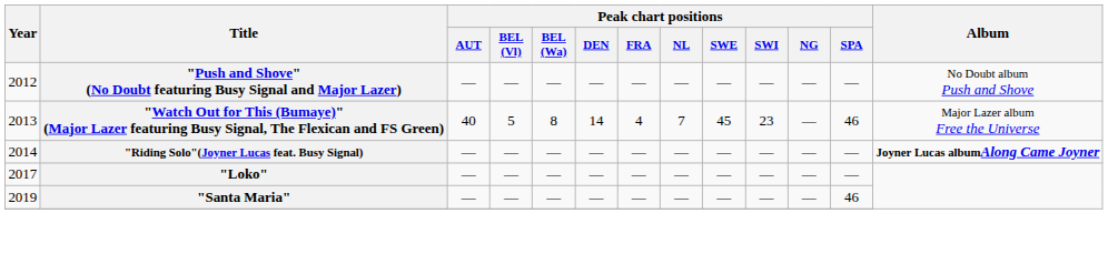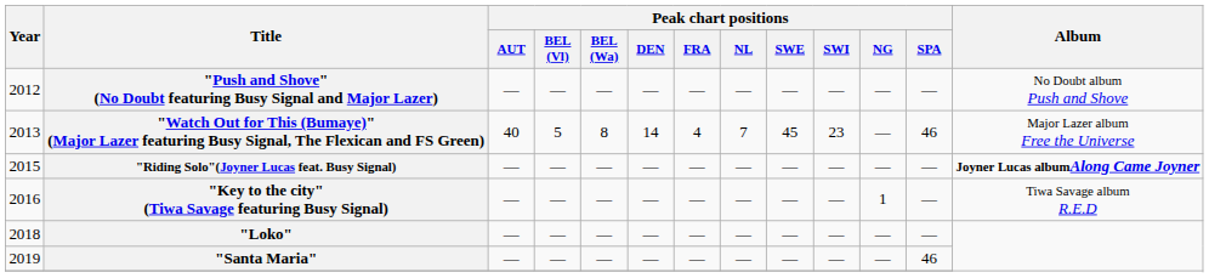 <table class="wikitable plainrowheaders" style="text-align:center;">
 <tr>
 <th scope="col" rowspan="2">Year</th>
 <th scope="col" rowspan="2">Title</th>
 <th colspan="10" scope="col">Peak chart positions</th>
 <th rowspan="2" scope="col">Album</th>
 </tr>
 <tr>
 <th scope="col" style="width:3em;font-size:85%;"><a href='#'>AUT</a><br></th>
 <th scope="col" style="width:3em;font-size:85%;"><a href='#'>BEL (Vl)</a><br></th>
 <th scope="col" style="width:3em;font-size:85%;"><a href='#'>BEL (Wa)</a><br></th>
 <th scope="col" style="width:3em;font-size:85%;"><a href='#'>DEN</a><br></th>
 <th scope="col" style="width:3em;font-size:85%;"><a href='#'>FRA</a><br></th>
 <th scope="col" style="width:3em;font-size:85%;"><a href='#'>NL</a><br></th>
 <th scope="col" style="width:3em;font-size:85%;"><a href='#'>SWE</a><br></th>
 <th scope="col" style="width:3em;font-size:85%;"><a href='#'>SWI</a><br></th>
 <th scope="col" style="width:3em;font-size:85%;"><a href='#'>NG</a><br></th>
 <th scope="col" style="width:3em;font-size:85%;"><a href='#'>SPA</a></th>
 </tr>
 <tr>
 <td rowspan="1">2012</td>
 <th scope="row">"<a href='#'>Push and Shove</a>"<br><span>(<a href='#'>No Doubt</a> featuring Busy Signal and <a href='#'>Major Lazer</a>)</span></th>
 <td>—</td>
 <td>—</td>
 <td>—</td>
 <td>—</td>
 <td>—</td>
 <td>—</td>
 <td>—</td>
 <td>—</td>
 <td>—</td>
 <td>—</td>
 <td><small>No Doubt album</small> <br> <em><a href='#'>Push and Shove</a></em></td>
 </tr>
 <tr>
 <td rowspan="1">2013</td>
 <th scope="row">"<a href='#'>Watch Out for This (Bumaye)</a>"<br><span>(<a href='#'>Major Lazer</a> featuring Busy Signal, The Flexican and FS Green)</span></th>
 <td>40</td>
 <td>5</td>
 <td>8</td>
 <td>14</td>
 <td>4</td>
 <td>7</td>
 <td>45</td>
 <td>23</td>
 <td>—</td>
 <td>46</td>
 <td><small>Major Lazer album</small> <br> <em><a href='#'>Free the Universe</a></em></td>
 </tr>
 <tr>
-<td>2014</td>
+<td>2015</td>
 <th><small>"Riding Solo"</small><small>(<a href='#'>Joyner Lucas</a> feat. Busy Signal)</small></th>
 <td>—</td>
 <td>—</td>
 <td>—</td>
 <td>—</td>
 <td>—</td>
 <td>—</td>
 <td>—</td>
 <td>—</td>
 <td>—</td>
 <td>—</td>
 <td><strong><small>Joyner Lucas album</small><em><a href='#'>Along Came Joyner</a></em></strong></td>
 </tr>
 <tr>
-<td>2017</td>
+<td rowspan="1">2016</td>
+<th scope="row">"Key to the city"<br><span>(<a href='#'>Tiwa Savage</a> featuring Busy Signal)</span></th>
+<td>—</td>
+<td>—</td>
+<td>—</td>
+<td>—</td>
+<td>—</td>
+<td>—</td>
+<td>—</td>
+<td>—</td>
+<td>1</td>
+<td>—</td>
+<td><small>Tiwa Savage album</small> <br> <em><a href='#'>R.E.D</a></em></td>
+</tr>
+<tr>
+<td>2018</td>
 <th scope="row">"Loko"<br></th>
 <td>—</td>
 <td>—</td>
 <td>—</td>
 <td>—</td>
 <td>—</td>
 <td>—</td>
 <td>—</td>
 <td>—</td>
 <td>—</td>
 <td —>—</td>
 </tr>
 <tr>
 <td>2019</td>
 <th scope="row">"Santa Maria" <br></th>
 <td>—</td>
 <td>—</td>
 <td>—</td>
 <td>—</td>
 <td>—</td>
 <td>—</td>
 <td>—</td>
 <td>—</td>
 <td>—</td>
 <td>46</td>
 </tr>
 <tr>
 </tr>
 </table>
